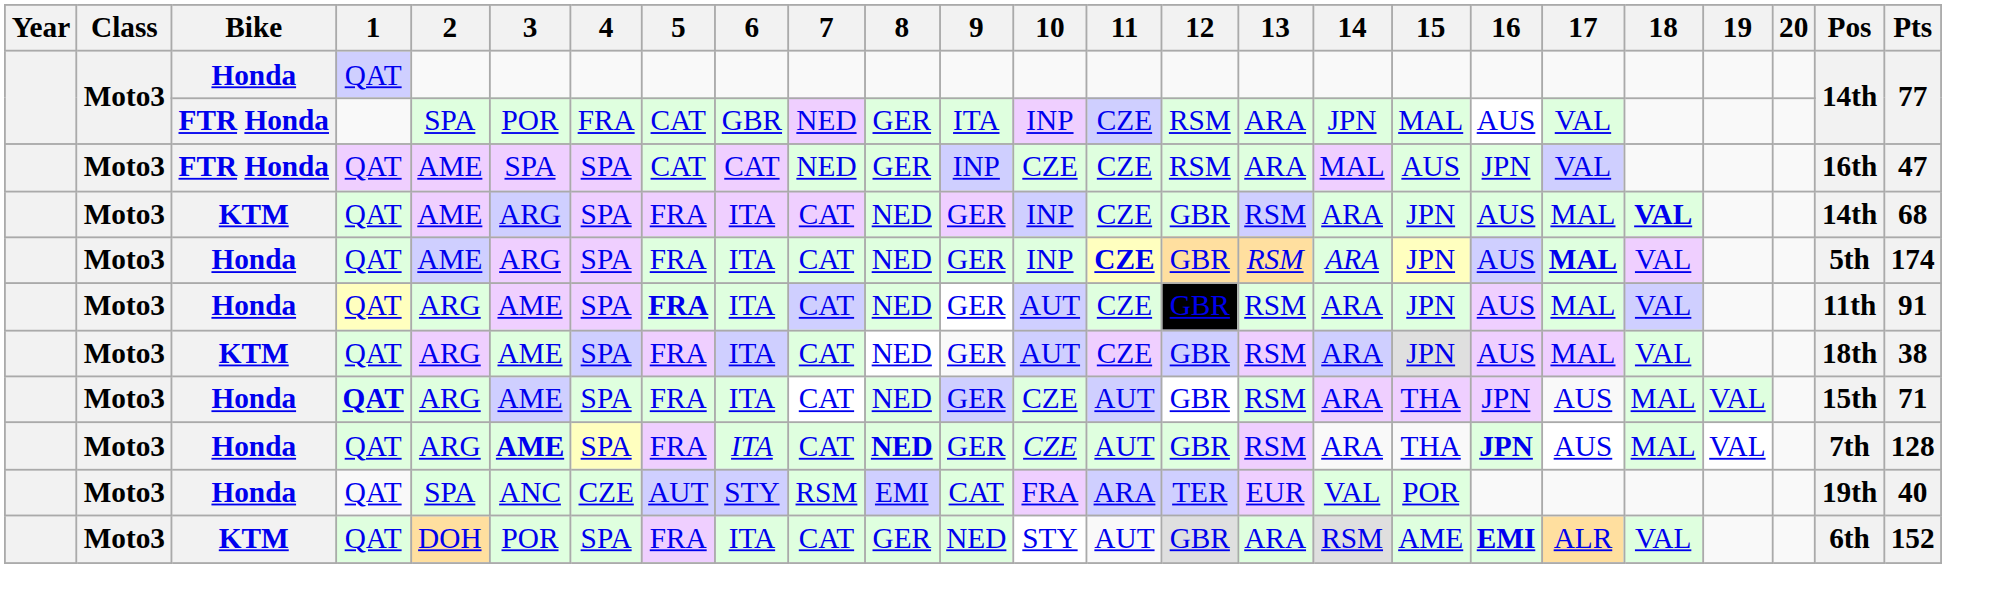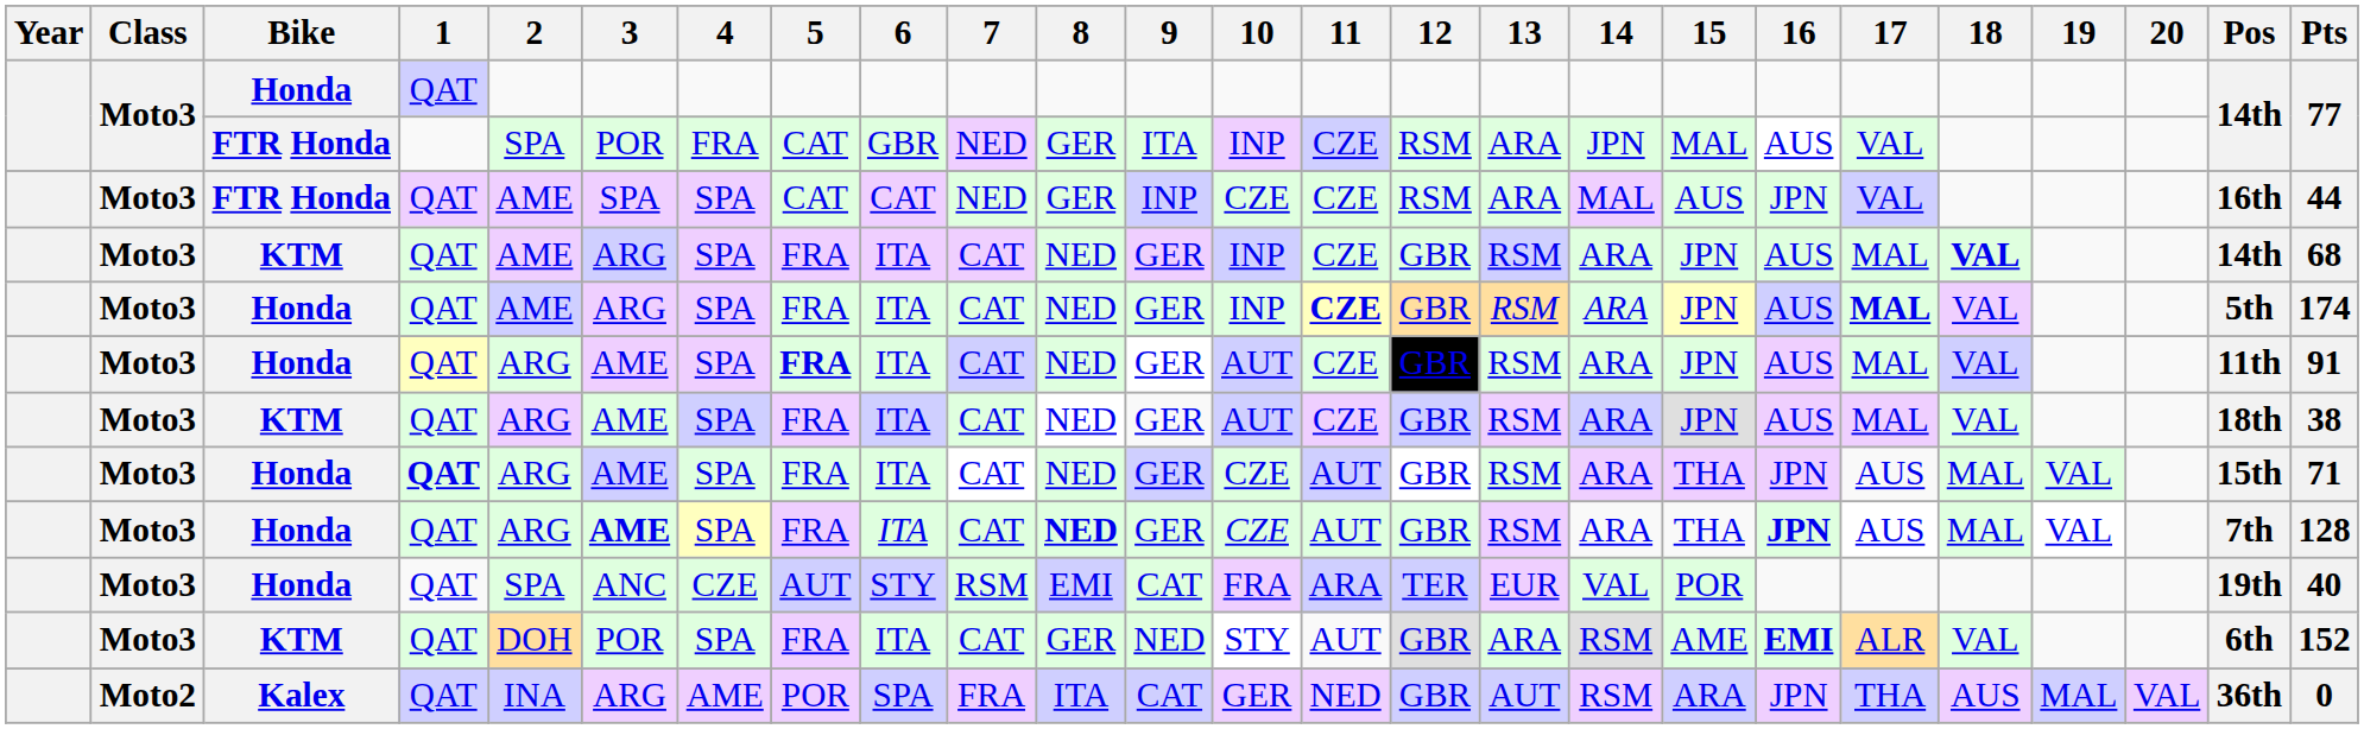 <table class="wikitable" style="text-align:center;">
 <tr>
 <th>Year</th>
 <th>Class</th>
 <th>Bike</th>
 <th>1</th>
 <th>2</th>
 <th>3</th>
 <th>4</th>
 <th>5</th>
 <th>6</th>
 <th>7</th>
 <th>8</th>
 <th>9</th>
 <th>10</th>
 <th>11</th>
 <th>12</th>
 <th>13</th>
 <th>14</th>
 <th>15</th>
 <th>16</th>
 <th>17</th>
 <th>18</th>
 <th>19</th>
 <th>20</th>
 <th>Pos</th>
 <th>Pts</th>
 </tr>
 <tr>
 <th rowspan="2"></th>
 <th rowspan="2">Moto3</th>
 <th><a href='#'>Honda</a></th>
 <td style="background:#CFCFFF;"><a href='#'>QAT</a><br></td>
 <td></td>
 <td></td>
 <td></td>
 <td></td>
 <td></td>
 <td></td>
 <td></td>
 <td></td>
 <td></td>
 <td></td>
 <td></td>
 <td></td>
 <td></td>
 <td></td>
 <td></td>
 <td></td>
 <td></td>
 <td></td>
 <td></td>
 <th rowspan="2">14th</th>
 <th rowspan="2">77</th>
 </tr>
 <tr>
 <th><a href='#'>FTR</a> <a href='#'>Honda</a></th>
 <td></td>
 <td style="background:#dfffdf;"><a href='#'>SPA</a><br></td>
 <td style="background:#dfffdf;"><a href='#'>POR</a><br></td>
 <td style="background:#dfffdf;"><a href='#'>FRA</a><br></td>
 <td style="background:#dfffdf;"><a href='#'>CAT</a><br></td>
 <td style="background:#dfffdf;"><a href='#'>GBR</a><br></td>
 <td style="background:#efcfff;"><a href='#'>NED</a><br></td>
 <td style="background:#dfffdf;"><a href='#'>GER</a><br></td>
 <td style="background:#dfffdf;"><a href='#'>ITA</a><br></td>
 <td style="background:#efcfff;"><a href='#'>INP</a><br></td>
 <td style="background:#cfcfff;"><a href='#'>CZE</a><br></td>
 <td style="background:#dfffdf;"><a href='#'>RSM</a><br></td>
 <td style="background:#dfffdf;"><a href='#'>ARA</a><br></td>
 <td style="background:#dfffdf;"><a href='#'>JPN</a><br></td>
 <td style="background:#dfffdf;"><a href='#'>MAL</a><br></td>
 <td style="background:#ffffff;"><a href='#'>AUS</a><br></td>
 <td style="background:#dfffdf;"><a href='#'>VAL</a><br></td>
 <td></td>
 <td></td>
 <td></td>
 </tr>
 <tr>
 <th></th>
 <th>Moto3</th>
 <th><a href='#'>FTR</a> <a href='#'>Honda</a></th>
 <td style="background:#efcfff;"><a href='#'>QAT</a><br></td>
 <td style="background:#efcfff;"><a href='#'>AME</a><br></td>
 <td style="background:#efcfff;"><a href='#'>SPA</a><br></td>
 <td style="background:#efcfff;"><a href='#'>SPA</a><br></td>
 <td style="background:#dfffdf;"><a href='#'>CAT</a><br></td>
 <td style="background:#efcfff;"><a href='#'>CAT</a><br></td>
 <td style="background:#dfffdf;"><a href='#'>NED</a><br></td>
 <td style="background:#dfffdf;"><a href='#'>GER</a><br></td>
 <td style="background:#cfcfff;"><a href='#'>INP</a><br></td>
 <td style="background:#dfffdf;"><a href='#'>CZE</a><br></td>
 <td style="background:#dfffdf;"><a href='#'>CZE</a><br></td>
 <td style="background:#dfffdf;"><a href='#'>RSM</a><br></td>
 <td style="background:#dfffdf;"><a href='#'>ARA</a><br></td>
 <td style="background:#efcfff;"><a href='#'>MAL</a><br></td>
 <td style="background:#dfffdf;"><a href='#'>AUS</a><br></td>
 <td style="background:#dfffdf;"><a href='#'>JPN</a><br></td>
 <td style="background:#cfcfff;"><a href='#'>VAL</a><br></td>
 <td></td>
 <td></td>
 <td></td>
 <th>16th</th>
-<th>47</th>
+<th>44</th>
 </tr>
 <tr>
 <th></th>
 <th>Moto3</th>
 <th><a href='#'>KTM</a></th>
 <td style="background:#dfffdf;"><a href='#'>QAT</a><br></td>
 <td style="background:#efcfff;"><a href='#'>AME</a><br></td>
 <td style="background:#cfcfff;"><a href='#'>ARG</a><br></td>
 <td style="background:#efcfff;"><a href='#'>SPA</a><br></td>
 <td style="background:#efcfff;"><a href='#'>FRA</a><br></td>
 <td style="background:#efcfff;"><a href='#'>ITA</a><br></td>
 <td style="background:#efcfff;"><a href='#'>CAT</a><br></td>
 <td style="background:#dfffdf;"><a href='#'>NED</a><br></td>
 <td style="background:#efcfff;"><a href='#'>GER</a><br></td>
 <td style="background:#cfcfff;"><a href='#'>INP</a><br></td>
 <td style="background:#dfffdf;"><a href='#'>CZE</a><br></td>
 <td style="background:#dfffdf;"><a href='#'>GBR</a><br></td>
 <td style="background:#cfcfff;"><a href='#'>RSM</a><br></td>
 <td style="background:#dfffdf;"><a href='#'>ARA</a><br></td>
 <td style="background:#dfffdf;"><a href='#'>JPN</a><br></td>
 <td style="background:#dfffdf;"><a href='#'>AUS</a><br></td>
 <td style="background:#dfffdf;"><a href='#'>MAL</a><br></td>
 <td style="background:#dfffdf;"><strong><a href='#'>VAL</a></strong><br></td>
 <td></td>
 <td></td>
 <th>14th</th>
 <th>68</th>
 </tr>
 <tr>
 <th></th>
 <th>Moto3</th>
 <th><a href='#'>Honda</a></th>
 <td style="background:#dfffdf;"><a href='#'>QAT</a><br></td>
 <td style="background:#cfcfff;"><a href='#'>AME</a><br></td>
 <td style="background:#efcfff;"><a href='#'>ARG</a><br></td>
 <td style="background:#efcfff;"><a href='#'>SPA</a><br></td>
 <td style="background:#dfffdf;"><a href='#'>FRA</a><br></td>
 <td style="background:#dfffdf;"><a href='#'>ITA</a><br></td>
 <td style="background:#dfffdf;"><a href='#'>CAT</a><br></td>
 <td style="background:#dfffdf;"><a href='#'>NED</a><br></td>
 <td style="background:#dfffdf;"><a href='#'>GER</a><br></td>
 <td style="background:#dfffdf;"><a href='#'>INP</a><br></td>
 <td style="background:#ffffbf;"><strong><a href='#'>CZE</a></strong><br></td>
 <td style="background:#ffdf9f;"><a href='#'>GBR</a><br></td>
 <td style="background:#ffdf9f;"><em><a href='#'>RSM</a></em><br></td>
 <td style="background:#dfffdf;"><em><a href='#'>ARA</a></em><br></td>
 <td style="background:#ffffbf;"><a href='#'>JPN</a><br></td>
 <td style="background:#cfcfff;"><a href='#'>AUS</a><br></td>
 <td style="background:#dfffdf;"><strong><a href='#'>MAL</a></strong><br></td>
 <td style="background:#efcfff;"><a href='#'>VAL</a><br></td>
 <td></td>
 <td></td>
 <th>5th</th>
 <th>174</th>
 </tr>
 <tr>
 <th></th>
 <th>Moto3</th>
 <th><a href='#'>Honda</a></th>
 <td style="background:#ffffbf;"><a href='#'>QAT</a><br></td>
 <td style="background:#dfffdf;"><a href='#'>ARG</a><br></td>
 <td style="background:#efcfff;"><a href='#'>AME</a><br></td>
 <td style="background:#efcfff;"><a href='#'>SPA</a><br></td>
 <td style="background:#dfffdf;"><strong><a href='#'>FRA</a></strong><br></td>
 <td style="background:#dfffdf;"><a href='#'>ITA</a><br></td>
 <td style="background:#cfcfff;"><a href='#'>CAT</a><br></td>
 <td style="background:#dfffdf;"><a href='#'>NED</a><br></td>
 <td style="background:#FFFFFF;"><a href='#'>GER</a><br></td>
 <td style="background:#cfcfff;"><a href='#'>AUT</a><br></td>
 <td style="background:#dfffdf;"><a href='#'>CZE</a><br></td>
 <td style="background:black; color:white;"><a href='#'><span>GBR</span></a><br></td>
 <td style="background:#dfffdf;"><a href='#'>RSM</a><br></td>
 <td style="background:#dfffdf;"><a href='#'>ARA</a><br></td>
 <td style="background:#dfffdf;"><a href='#'>JPN</a><br></td>
 <td style="background:#efcfff;"><a href='#'>AUS</a><br></td>
 <td style="background:#dfffdf;"><a href='#'>MAL</a><br></td>
 <td style="background:#cfcfff;"><a href='#'>VAL</a><br></td>
 <td></td>
 <td></td>
 <th>11th</th>
 <th>91</th>
 </tr>
 <tr>
 <th></th>
 <th>Moto3</th>
 <th><a href='#'>KTM</a></th>
 <td style="background:#dfffdf;"><a href='#'>QAT</a><br></td>
 <td style="background:#efcfff;"><a href='#'>ARG</a><br></td>
 <td style="background:#dfffdf;"><a href='#'>AME</a><br></td>
 <td style="background:#cfcfff;"><a href='#'>SPA</a><br></td>
 <td style="background:#efcfff;"><a href='#'>FRA</a><br></td>
 <td style="background:#cfcfff;"><a href='#'>ITA</a><br></td>
 <td style="background:#dfffdf;"><a href='#'>CAT</a><br></td>
 <td style="background:#ffffff;"><a href='#'>NED</a><br></td>
 <td><a href='#'>GER</a></td>
 <td style="background:#cfcfff;"><a href='#'>AUT</a><br></td>
 <td style="background:#efcfff;"><a href='#'>CZE</a><br></td>
 <td style="background:#cfcfff;"><a href='#'>GBR</a><br></td>
 <td style="background:#efcfff;"><a href='#'>RSM</a><br></td>
 <td style="background:#cfcfff;"><a href='#'>ARA</a><br></td>
 <td style="background:#dfdfdf;"><a href='#'>JPN</a><br></td>
 <td style="background:#efcfff;"><a href='#'>AUS</a><br></td>
 <td style="background:#efcfff;"><a href='#'>MAL</a><br></td>
 <td style="background:#dfffdf;"><a href='#'>VAL</a><br></td>
 <td></td>
 <td></td>
 <th>18th</th>
 <th>38</th>
 </tr>
 <tr>
 <th></th>
 <th>Moto3</th>
 <th><a href='#'>Honda</a></th>
 <td style="background:#dfffdf;"><strong><a href='#'>QAT</a></strong><br></td>
 <td style="background:#dfffdf;"><a href='#'>ARG</a><br></td>
 <td style="background:#cfcfff;"><a href='#'>AME</a><br></td>
 <td style="background:#dfffdf;"><a href='#'>SPA</a><br></td>
 <td style="background:#dfffdf;"><a href='#'>FRA</a><br></td>
 <td style="background:#dfffdf;"><a href='#'>ITA</a><br></td>
 <td style="background:#ffffff;"><a href='#'>CAT</a><br></td>
 <td style="background:#dfffdf;"><a href='#'>NED</a><br></td>
 <td style="background:#cfcfff;"><a href='#'>GER</a><br></td>
 <td style="background:#dfffdf;"><a href='#'>CZE</a><br></td>
 <td style="background:#cfcfff;"><a href='#'>AUT</a><br></td>
 <td style="background:#ffffff;"><a href='#'>GBR</a><br></td>
 <td style="background:#dfffdf;"><a href='#'>RSM</a><br></td>
 <td style="background:#efcfff;"><a href='#'>ARA</a><br></td>
 <td style="background:#efcfff;"><a href='#'>THA</a><br></td>
 <td style="background:#efcfff;"><a href='#'>JPN</a><br></td>
 <td><a href='#'>AUS</a></td>
 <td style="background:#dfffdf;"><a href='#'>MAL</a><br></td>
 <td style="background:#dfffdf;"><a href='#'>VAL</a><br></td>
 <td></td>
 <th>15th</th>
 <th>71</th>
 </tr>
 <tr>
 <th></th>
 <th>Moto3</th>
 <th><a href='#'>Honda</a></th>
 <td style="background:#dfffdf;"><a href='#'>QAT</a><br></td>
 <td style="background:#dfffdf;"><a href='#'>ARG</a><br></td>
 <td style="background:#dfffdf;"><strong><a href='#'>AME</a></strong><br></td>
 <td style="background:#ffffbf;"><a href='#'>SPA</a><br></td>
 <td style="background:#efcfff;"><a href='#'>FRA</a><br></td>
 <td style="background:#dfffdf;"><em><a href='#'>ITA</a></em><br></td>
 <td style="background:#dfffdf;"><a href='#'>CAT</a><br></td>
 <td style="background:#dfffdf;"><strong><a href='#'>NED</a></strong><br></td>
 <td style="background:#dfffdf;"><a href='#'>GER</a><br></td>
 <td style="background:#dfffdf;"><em><a href='#'>CZE</a></em><br></td>
 <td style="background:#dfffdf;"><a href='#'>AUT</a><br></td>
 <td style="background:#dfffdf;"><a href='#'>GBR</a><br></td>
 <td style="background:#efcfff;"><a href='#'>RSM</a><br></td>
 <td><a href='#'>ARA</a></td>
 <td><a href='#'>THA</a></td>
 <td style="background:#dfffdf;"><strong><a href='#'>JPN</a></strong><br></td>
 <td style="background:#ffffff;"><a href='#'>AUS</a><br></td>
 <td style="background:#dfffdf;"><a href='#'>MAL</a><br></td>
 <td style="background:#ffffff;"><a href='#'>VAL</a><br></td>
 <td></td>
 <th>7th</th>
 <th>128</th>
 </tr>
 <tr>
 <th></th>
 <th>Moto3</th>
 <th><a href='#'>Honda</a></th>
 <td><a href='#'>QAT</a></td>
 <td style="background:#dfffdf;"><a href='#'>SPA</a><br></td>
 <td style="background:#dfffdf;"><a href='#'>ANC</a><br></td>
 <td style="background:#dfffdf;"><a href='#'>CZE</a><br></td>
 <td style="background:#cfcfff;"><a href='#'>AUT</a><br></td>
 <td style="background:#cfcfff;"><a href='#'>STY</a><br></td>
 <td style="background:#dfffdf;"><a href='#'>RSM</a><br></td>
 <td style="background:#cfcfff;"><a href='#'>EMI</a><br></td>
 <td style="background:#dfffdf;"><a href='#'>CAT</a><br></td>
 <td style="background:#efcfff;"><a href='#'>FRA</a><br></td>
 <td style="background:#cfcfff;"><a href='#'>ARA</a><br></td>
 <td style="background:#cfcfff;"><a href='#'>TER</a><br></td>
 <td style="background:#efcfff;"><a href='#'>EUR</a><br></td>
 <td style="background:#dfffdf;"><a href='#'>VAL</a><br></td>
 <td style="background:#dfffdf;"><a href='#'>POR</a><br></td>
 <td></td>
 <td></td>
 <td></td>
 <td></td>
 <td></td>
 <th>19th</th>
 <th>40</th>
 </tr>
 <tr>
 <th></th>
 <th>Moto3</th>
 <th><a href='#'>KTM</a></th>
 <td style="background:#dfffdf;"><a href='#'>QAT</a><br></td>
 <td style="background:#ffdf9f;"><a href='#'>DOH</a><br></td>
 <td style="background:#dfffdf;"><a href='#'>POR</a><br></td>
 <td style="background:#dfffdf;"><a href='#'>SPA</a><br></td>
 <td style="background:#efcfff;"><a href='#'>FRA</a><br></td>
 <td style="background:#dfffdf;"><a href='#'>ITA</a><br></td>
 <td style="background:#dfffdf;"><a href='#'>CAT</a><br></td>
 <td style="background:#dfffdf;"><a href='#'>GER</a><br></td>
 <td style="background:#dfffdf;"><a href='#'>NED</a><br></td>
 <td style="background:#ffffff;"><a href='#'>STY</a><br></td>
 <td><a href='#'>AUT</a></td>
 <td style="background:#dfdfdf;"><a href='#'>GBR</a><br></td>
 <td style="background:#dfffdf;"><a href='#'>ARA</a><br></td>
 <td style="background:#dfdfdf;"><a href='#'>RSM</a><br></td>
 <td style="background:#dfffdf;"><a href='#'>AME</a><br></td>
 <td style="background:#dfffdf;"><strong><a href='#'>EMI</a></strong><br></td>
 <td style="background:#ffdf9f;"><a href='#'>ALR</a><br></td>
 <td style="background:#dfffdf;"><a href='#'>VAL</a><br></td>
 <td></td>
 <td></td>
 <th>6th</th>
 <th>152</th>
 </tr>
+<tr>
+<th></th>
+<th>Moto2</th>
+<th><a href='#'>Kalex</a></th>
+<td style="background:#cfcfff;"><a href='#'>QAT</a><br></td>
+<td style="background:#cfcfff;"><a href='#'>INA</a><br></td>
+<td style="background:#efcfff;"><a href='#'>ARG</a><br></td>
+<td style="background:#efcfff;"><a href='#'>AME</a><br></td>
+<td style="background:#efcfff;"><a href='#'>POR</a><br></td>
+<td style="background:#cfcfff;"><a href='#'>SPA</a><br></td>
+<td style="background:#efcfff;"><a href='#'>FRA</a><br></td>
+<td style="background:#cfcfff;"><a href='#'>ITA</a><br></td>
+<td style="background:#cfcfff;"><a href='#'>CAT</a><br></td>
+<td style="background:#efcfff;"><a href='#'>GER</a><br></td>
+<td style="background:#efcfff;"><a href='#'>NED</a><br></td>
+<td style="background:#cfcfff;"><a href='#'>GBR</a><br></td>
+<td style="background:#cfcfff;"><a href='#'>AUT</a><br></td>
+<td style="background:#efcfff;"><a href='#'>RSM</a><br></td>
+<td style="background:#cfcfff;"><a href='#'>ARA</a><br></td>
+<td style="background:#efcfff;"><a href='#'>JPN</a><br></td>
+<td style="background:#cfcfff;"><a href='#'>THA</a><br></td>
+<td style="background:#efcfff;"><a href='#'>AUS</a><br></td>
+<td style="background:#cfcfff;"><a href='#'>MAL</a><br></td>
+<td style="background:#efcfff;"><a href='#'>VAL</a><br></td>
+<th>36th</th>
+<th>0</th>
+</tr>
 </table>
